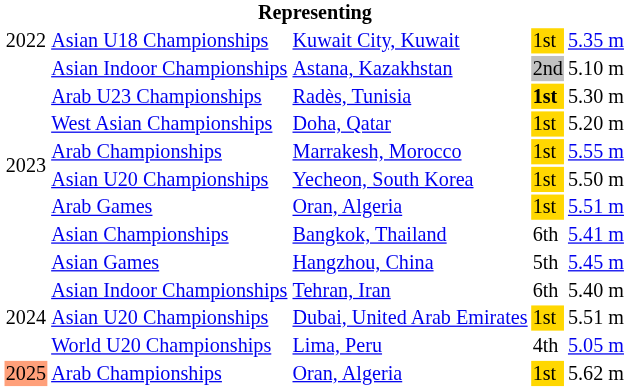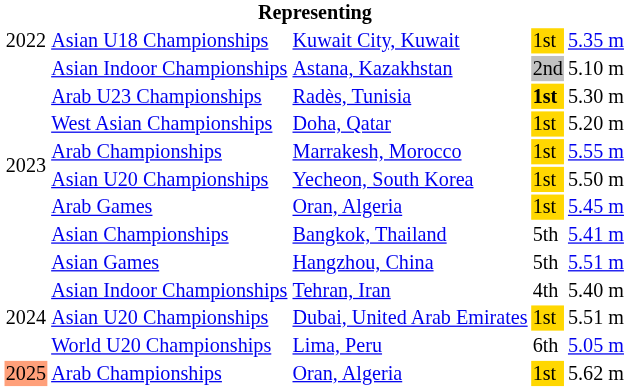 <table>
 <tr>
 <th colspan="5">Representing </th>
 </tr>
 <tr>
 <td>2022</td>
 <td><a href='#'>Asian U18 Championships</a></td>
 <td><a href='#'>Kuwait City, Kuwait</a></td>
 <td bgcolor=gold>1st</td>
 <td><a href='#'>5.35 m</a></td>
 </tr>
 <tr>
 <td rowspan=8>2023</td>
 <td><a href='#'>Asian Indoor Championships</a></td>
 <td><a href='#'>Astana, Kazakhstan</a></td>
 <td bgcolor=silver>2nd</td>
 <td>5.10 m</td>
 </tr>
 <tr>
 <td><a href='#'>Arab U23 Championships</a></td>
 <td><a href='#'>Radès, Tunisia</a></td>
 <td bgcolor=gold><strong>1st</strong></td>
 <td>5.30 m</td>
 </tr>
 <tr>
 <td><a href='#'>West Asian Championships</a></td>
 <td><a href='#'>Doha, Qatar</a></td>
 <td bgcolor=gold>1st</td>
 <td>5.20 m</td>
 </tr>
 <tr>
 <td><a href='#'>Arab Championships</a></td>
 <td><a href='#'>Marrakesh, Morocco</a></td>
 <td bgcolor=gold>1st</td>
 <td><a href='#'>5.55 m</a></td>
 </tr>
 <tr>
 <td><a href='#'>Asian U20 Championships</a></td>
 <td><a href='#'>Yecheon, South Korea</a></td>
 <td bgcolor=gold>1st</td>
 <td>5.50 m</td>
 </tr>
 <tr>
 <td><a href='#'>Arab Games</a></td>
 <td><a href='#'>Oran, Algeria</a></td>
 <td bgcolor=gold>1st</td>
-<td><a href='#'>5.51 m</a></td>
+<td><a href='#'>5.45 m</a></td>
 </tr>
 <tr>
 <td><a href='#'>Asian Championships</a></td>
 <td><a href='#'>Bangkok, Thailand</a></td>
-<td>6th</td>
+<td>5th</td>
 <td><a href='#'>5.41 m</a></td>
 </tr>
 <tr>
 <td><a href='#'>Asian Games</a></td>
 <td><a href='#'>Hangzhou, China</a></td>
 <td>5th</td>
-<td><a href='#'>5.45 m</a></td>
+<td><a href='#'>5.51 m</a></td>
 </tr>
 <tr>
 <td rowspan=3>2024</td>
 <td><a href='#'>Asian Indoor Championships</a></td>
 <td><a href='#'>Tehran, Iran</a></td>
-<td>6th</td>
+<td>4th</td>
 <td>5.40 m</td>
 </tr>
 <tr>
 <td><a href='#'>Asian U20 Championships</a></td>
 <td><a href='#'>Dubai, United Arab Emirates</a></td>
 <td bgcolor=gold>1st</td>
 <td>5.51 m</td>
 </tr>
 <tr>
 <td><a href='#'>World U20 Championships</a></td>
 <td><a href='#'>Lima, Peru</a></td>
-<td>4th</td>
+<td>6th</td>
 <td><a href='#'>5.05 m</a></td>
 </tr>
 <tr>
 <td style="background: lightsalmon;">2025</td>
 <td><a href='#'>Arab Championships</a></td>
 <td><a href='#'>Oran, Algeria</a></td>
 <td bgcolor=gold>1st</td>
 <td>5.62 m</td>
 </tr>
 </table>
